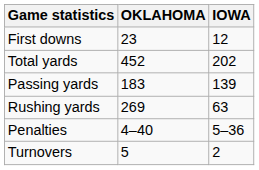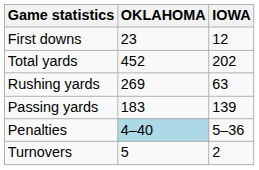 <table class="wikitable">
 <tr>
 <th>Game statistics</th>
 <th>OKLAHOMA</th>
 <th>IOWA</th>
 </tr>
 <tr>
 <td>First downs</td>
 <td>23</td>
 <td>12</td>
 </tr>
 <tr>
 <td>Total yards</td>
 <td>452</td>
 <td>202</td>
 </tr>
 <tr>
+<td>Rushing yards</td>
+<td>269</td>
+<td>63</td>
+</tr>
+<tr>
 <td>Passing yards</td>
 <td>183</td>
 <td>139</td>
 </tr>
 <tr>
-<td>Rushing yards</td>
-<td>269</td>
-<td>63</td>
-</tr>
-<tr>
 <td>Penalties</td>
-<td>4–40</td>
+<td style="background: lightblue;">4–40</td>
 <td>5–36</td>
 </tr>
 <tr>
 <td>Turnovers</td>
 <td>5</td>
 <td>2</td>
 </tr>
 </table>
